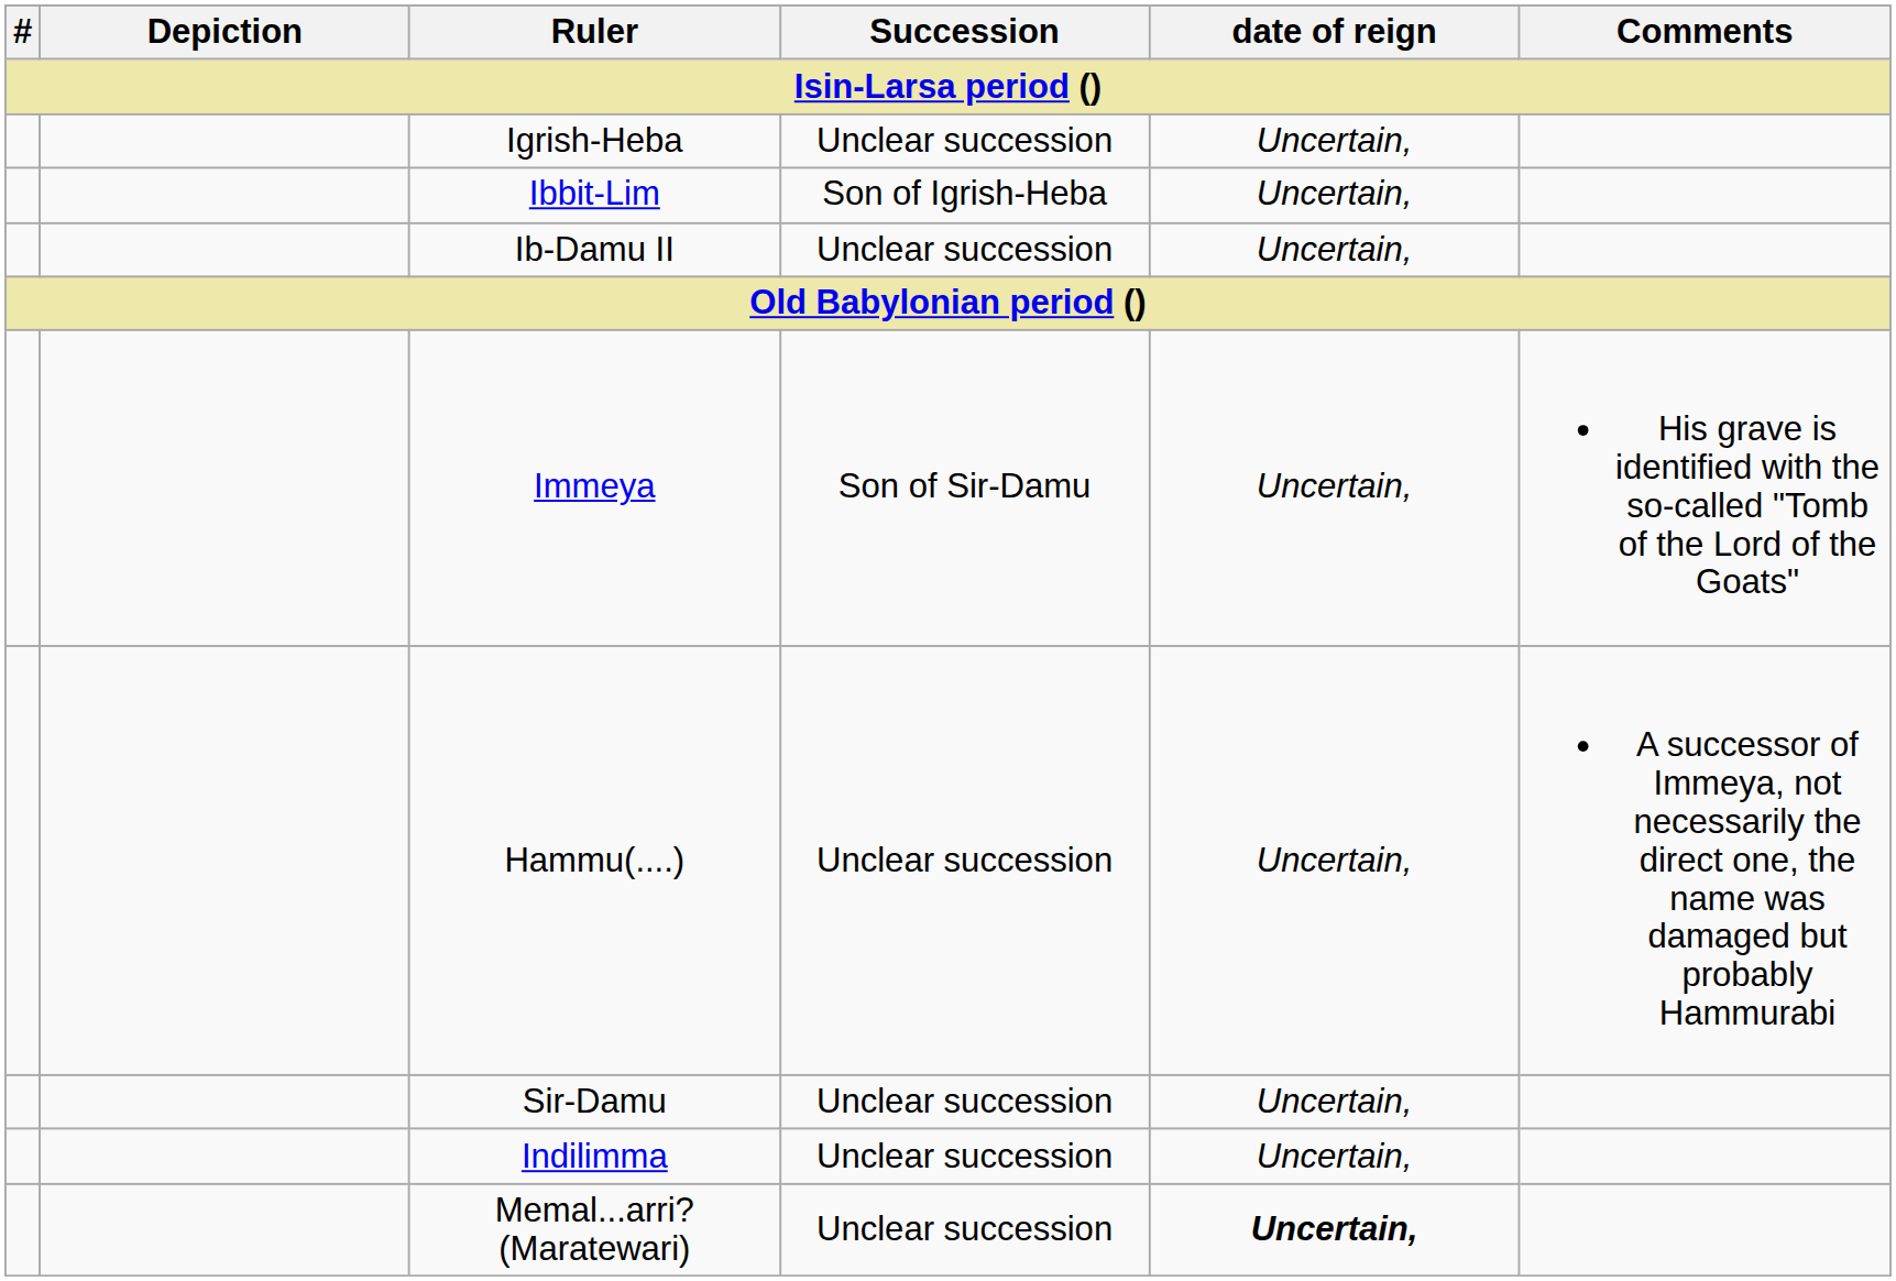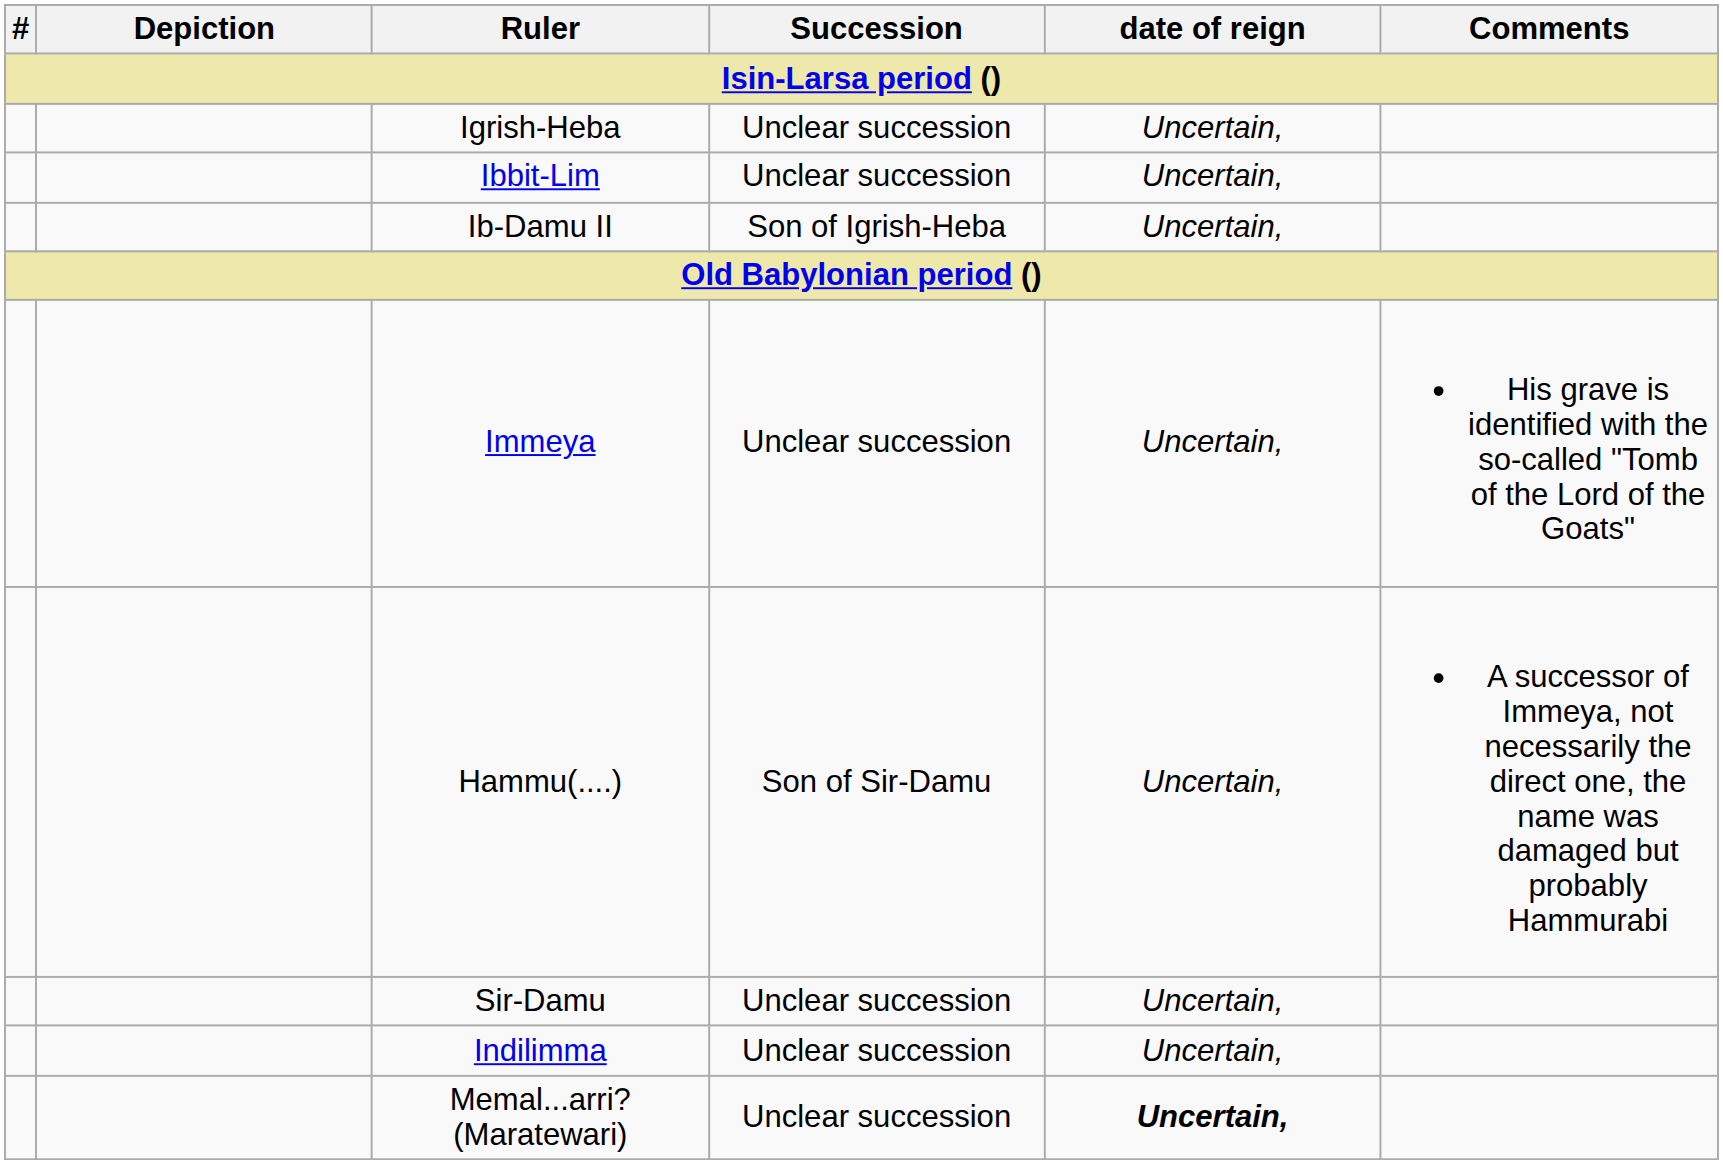 <table class="wikitable"border="1"style="width:100%;text-align:center">
 <tr>
 <th width="1%">#</th>
 <th width="19.8%">Depiction</th>
 <th width="19.8%">Ruler</th>
 <th width="19.8%">Succession</th>
 <th width="19.8%"> date of reign</th>
 <th width="19.8%">Comments</th>
 </tr>
 <tr>
 <td colspan="7"align="center"style="background-color:palegoldenrod"><strong><a href='#'>Isin-Larsa period</a> ()</strong></td>
 </tr>
 <tr>
 <td></td>
 <td></td>
 <td>Igrish-Heba</td>
 <td>Unclear succession</td>
 <td><em>Uncertain,</em><br></td>
 <td></td>
 </tr>
 <tr>
 <td></td>
 <td></td>
 <td><a href='#'>Ibbit-Lim</a></td>
-<td>Son of Igrish-Heba</td>
+<td>Unclear succession</td>
 <td><em>Uncertain,</em><br></td>
 <td></td>
 </tr>
 <tr>
 <td></td>
 <td></td>
 <td>Ib-Damu II</td>
-<td>Unclear succession</td>
+<td>Son of Igrish-Heba</td>
 <td><em>Uncertain,</em><br></td>
 <td></td>
 </tr>
 <tr>
 <td colspan="7"align="center"style="background-color:palegoldenrod"><strong><a href='#'>Old Babylonian period</a> ()</strong></td>
 </tr>
 <tr>
 <td></td>
 <td></td>
 <td><a href='#'>Immeya</a></td>
-<td>Son of Sir-Damu</td>
+<td>Unclear succession</td>
 <td><em>Uncertain,</em><br></td>
 <td><br><ul><li>His grave is identified with the so-called "Tomb of the Lord of the Goats"</li></ul></td>
 </tr>
 <tr>
 <td></td>
 <td></td>
 <td>Hammu(....)</td>
-<td>Unclear succession</td>
+<td>Son of Sir-Damu</td>
 <td><em>Uncertain,</em><br></td>
 <td><br><ul><li>A successor of Immeya, not necessarily the direct one, the name was damaged but probably Hammurabi</li></ul></td>
 </tr>
 <tr>
 <td></td>
 <td></td>
 <td>Sir-Damu</td>
 <td>Unclear succession</td>
 <td><em>Uncertain,</em><br></td>
 <td></td>
 </tr>
 <tr>
 <td></td>
 <td></td>
 <td><a href='#'>Indilimma</a></td>
 <td>Unclear succession</td>
 <td><em>Uncertain,</em><br></td>
 <td></td>
 </tr>
 <tr>
 <td></td>
 <td></td>
 <td>Memal...arri? (Maratewari)</td>
 <td>Unclear succession</td>
 <td><strong><em>Uncertain,</em><br></strong></td>
 <td></td>
 </tr>
 </table>
